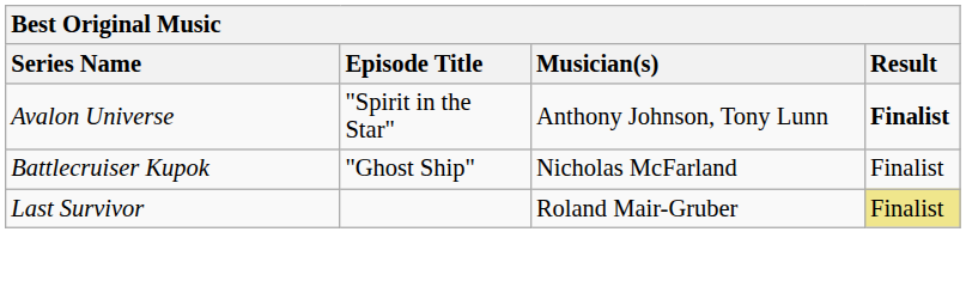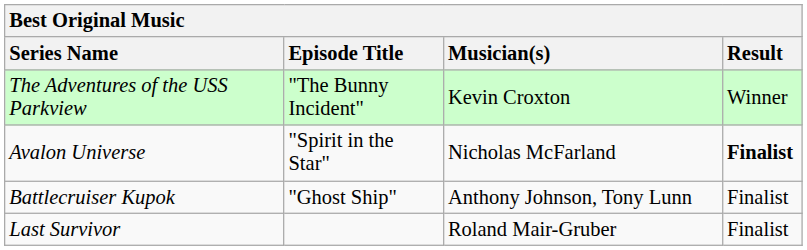 <table class="wikitable" width=100%>
 <tr>
 <th colspan="4" ! style="text-align:left;">Best Original Music</th>
 </tr>
 <tr>
 <th style="text-align:left; width: 35%;"><strong>Series Name</strong></th>
 <th style="text-align:left; width: 20%;"><strong>Episode Title</strong></th>
 <th style="text-align:left; width: 35%;"><strong>Musician(s)</strong></th>
 <th style="text-align:left; width: 10%;"><strong>Result</strong></th>
 </tr>
+<tr style="background-color:#ccffcc;">
+<td><em>The Adventures of the USS Parkview</em></td>
+<td>"The Bunny Incident"</td>
+<td>Kevin Croxton</td>
+<td>Winner</td>
+</tr>
 <tr>
 <td><em>Avalon Universe</em></td>
 <td>"Spirit in the Star"</td>
-<td>Anthony Johnson, Tony Lunn</td>
+<td>Nicholas McFarland</td>
 <td><strong>Finalist</strong></td>
 </tr>
 <tr>
 <td><em>Battlecruiser Kupok</em></td>
 <td>"Ghost Ship"</td>
-<td>Nicholas McFarland</td>
+<td>Anthony Johnson, Tony Lunn</td>
 <td>Finalist</td>
 </tr>
 <tr>
 <td><em>Last Survivor</em></td>
 <td></td>
 <td>Roland Mair-Gruber</td>
-<td style="background: khaki;">Finalist</td>
+<td>Finalist</td>
 </tr>
 </table>
